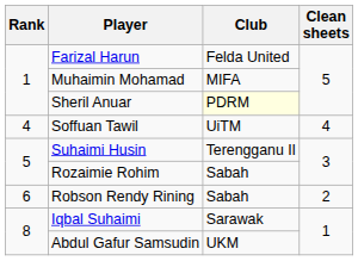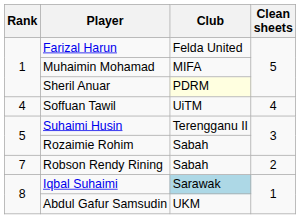 <table class="wikitable" style="text-align:center">
 <tr>
 <th>Rank</th>
 <th>Player</th>
 <th>Club</th>
 <th>Clean <br> sheets</th>
 </tr>
 <tr>
 <td rowspan=3>1</td>
 <td align=left> <a href='#'>Farizal Harun</a></td>
 <td align=left>Felda United</td>
 <td rowspan=3>5</td>
 </tr>
 <tr>
 <td align=left> Muhaimin Mohamad</td>
 <td align=left>MIFA</td>
 </tr>
 <tr>
 <td align=left> Sheril Anuar</td>
 <td align=left style="background: lightyellow;">PDRM</td>
 </tr>
 <tr>
 <td>4</td>
 <td align=left> Soffuan Tawil</td>
 <td align=left>UiTM</td>
 <td>4</td>
 </tr>
 <tr>
 <td rowspan=2>5</td>
 <td align=left> <a href='#'>Suhaimi Husin</a></td>
 <td align=left>Terengganu II</td>
 <td rowspan=2>3</td>
 </tr>
 <tr>
 <td align=left> Rozaimie Rohim</td>
 <td align=left>Sabah</td>
 </tr>
 <tr>
-<td>6</td>
+<td>7</td>
 <td align=left> Robson Rendy Rining</td>
 <td align=left>Sabah</td>
 <td>2</td>
 </tr>
 <tr>
 <td rowspan=4>8</td>
 <td align=left> <a href='#'>Iqbal Suhaimi</a></td>
-<td align=left>Sarawak</td>
+<td align=left style="background: lightblue;">Sarawak</td>
 <td rowspan=4>1</td>
 </tr>
 <tr>
 <td align=left> Abdul Gafur Samsudin</td>
 <td align=left>UKM</td>
 </tr>
 </table>
